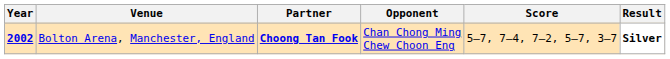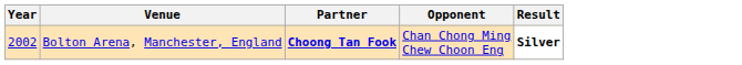 <table class="sortable wikitable" style="font-size: 90%;">
 <tr>
 <th>Year</th>
 <th>Venue</th>
 <th>Partner</th>
 <th>Opponent</th>
-<th>Score</th>
 <th>Result</th>
 </tr>
 <tr style="background:#FFE4B5">
-<td align="center"><strong><a href='#'>2002</a></strong></td>
+<td align="center"><a href='#'>2002</a></td>
 <td><a href='#'>Bolton Arena</a>, <a href='#'>Manchester, England</a></td>
 <td><strong> <a href='#'>Choong Tan Fook</a></strong></td>
 <td> <a href='#'>Chan Chong Ming</a><br> <a href='#'>Chew Choon Eng</a></td>
-<td>5–7, 7–4, 7–2, 5–7, 3–7</td>
 <td style="text-align:left; background:white"> <strong>Silver</strong></td>
 </tr>
 </table>
